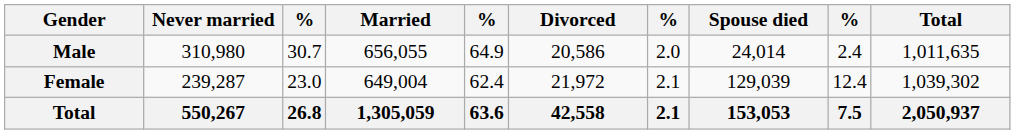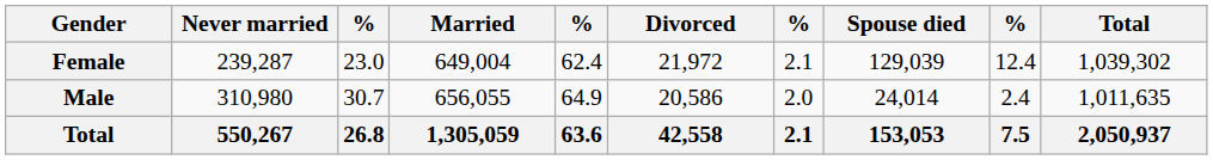 <table class="wikitable">
 <tr>
 <th style="width:80pt;">Gender</th>
 <th style="width:80pt;">Never married</th>
 <th style="width:20pt;">%</th>
 <th style="width:80pt;">Married</th>
 <th style="width:20pt;">%</th>
 <th style="width:80pt;">Divorced</th>
 <th style="width:20pt;">%</th>
 <th style="width:80pt;">Spouse died</th>
 <th style="width:20pt;">%</th>
 <th style="width:80pt;">Total</th>
 </tr>
 <tr>
+<th style="width:80pt;">Female</th>
+<td style="text-align:center;">239,287</td>
+<td style="text-align:center;">23.0</td>
+<td style="text-align:center;">649,004</td>
+<td style="text-align:center;">62.4</td>
+<td style="text-align:center;">21,972</td>
+<td style="text-align:center;">2.1</td>
+<td style="text-align:center;">129,039</td>
+<td style="text-align:center;">12.4</td>
+<td style="text-align:center;">1,039,302</td>
+</tr>
+<tr>
 <th style="width:80pt;">Male</th>
 <td style="text-align:center;">310,980</td>
 <td style="text-align:center;">30.7</td>
 <td style="text-align:center;">656,055</td>
 <td style="text-align:center;">64.9</td>
 <td style="text-align:center;">20,586</td>
 <td style="text-align:center;">2.0</td>
 <td style="text-align:center;">24,014</td>
 <td style="text-align:center;">2.4</td>
 <td style="text-align:center;">1,011,635</td>
-</tr>
-<tr>
-<th style="width:80pt;">Female</th>
-<td style="text-align:center;">239,287</td>
-<td style="text-align:center;">23.0</td>
-<td style="text-align:center;">649,004</td>
-<td style="text-align:center;">62.4</td>
-<td style="text-align:center;">21,972</td>
-<td style="text-align:center;">2.1</td>
-<td style="text-align:center;">129,039</td>
-<td style="text-align:center;">12.4</td>
-<td style="text-align:center;">1,039,302</td>
 </tr>
 <tr>
 <th>Total</th>
 <th>550,267</th>
 <th>26.8</th>
 <th>1,305,059</th>
 <th>63.6</th>
 <th>42,558</th>
 <th>2.1</th>
 <th>153,053</th>
 <th>7.5</th>
 <th>2,050,937</th>
 </tr>
 </table>
